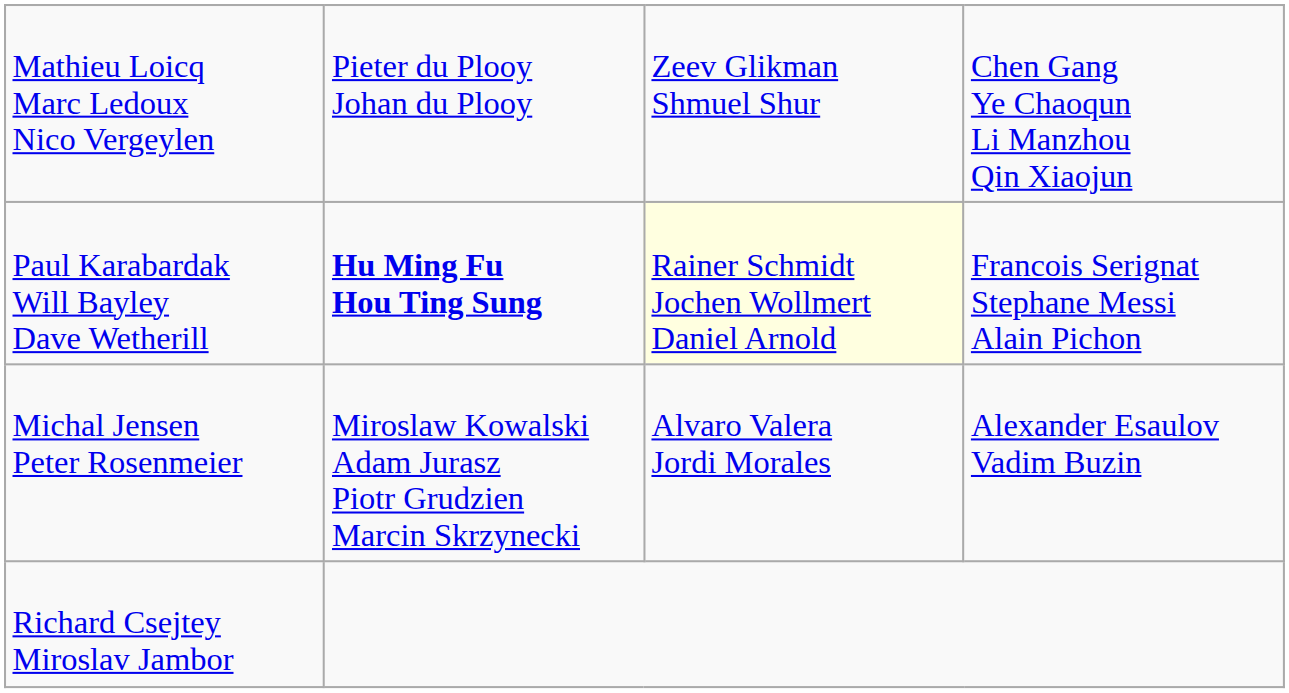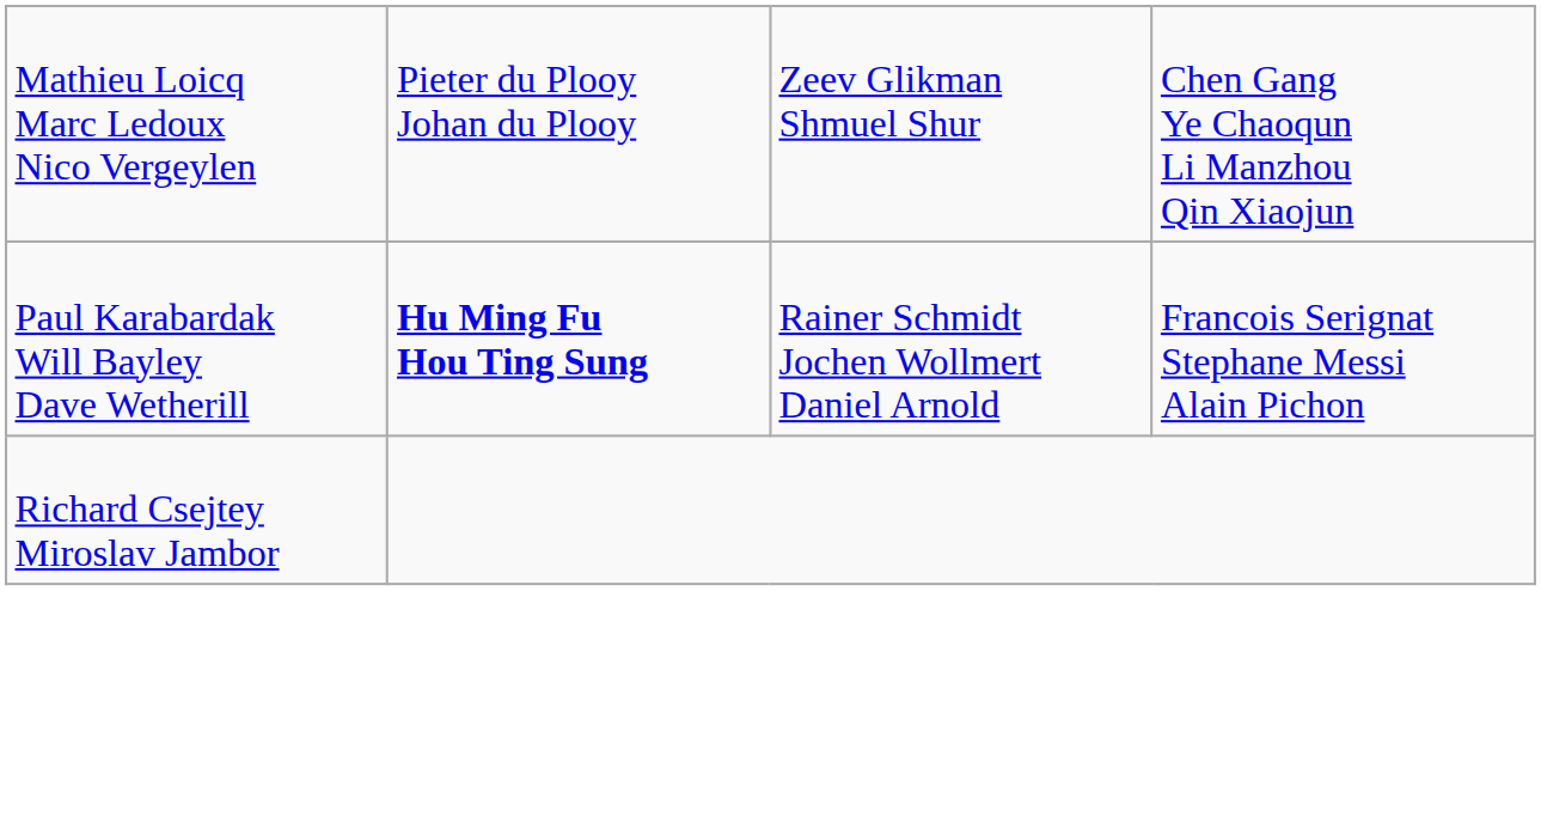 <table class="wikitable">
 <tr>
 <td style="vertical-align:top; width:150px"><br><a href='#'>Mathieu Loicq</a><br><a href='#'>Marc Ledoux</a><br><a href='#'>Nico Vergeylen</a></td>
 <td style="vertical-align:top; width:150px"><br><a href='#'>Pieter du Plooy</a><br><a href='#'>Johan du Plooy</a></td>
 <td style="vertical-align:top; width:150px"><br><a href='#'>Zeev Glikman</a><br><a href='#'>Shmuel Shur</a></td>
 <td style="vertical-align:top; width:150px"><br><a href='#'>Chen Gang</a><br><a href='#'>Ye Chaoqun</a><br><a href='#'>Li Manzhou</a><br><a href='#'>Qin Xiaojun</a></td>
 </tr>
 <tr>
 <td style="vertical-align:top; width:150px"><br><a href='#'>Paul Karabardak</a><br><a href='#'>Will Bayley</a><br><a href='#'>Dave Wetherill</a></td>
 <td style="vertical-align:top; width:150px"><strong><br><a href='#'>Hu Ming Fu</a><br><a href='#'>Hou Ting Sung</a></strong></td>
-<td style="background: lightyellow; vertical-align:top; width:150px"><br><a href='#'>Rainer Schmidt</a><br><a href='#'>Jochen Wollmert</a><br><a href='#'>Daniel Arnold</a></td>
+<td style="vertical-align:top; width:150px"><br><a href='#'>Rainer Schmidt</a><br><a href='#'>Jochen Wollmert</a><br><a href='#'>Daniel Arnold</a></td>
 <td style="vertical-align:top; width:150px"><br><a href='#'>Francois Serignat</a><br><a href='#'>Stephane Messi</a><br><a href='#'>Alain Pichon</a></td>
-</tr>
-<tr>
-<td style="vertical-align:top; width:150px"><br><a href='#'>Michal Jensen</a><br><a href='#'>Peter Rosenmeier</a></td>
-<td style="vertical-align:top; width:150px"><br><a href='#'>Miroslaw Kowalski</a><br><a href='#'>Adam Jurasz</a><br><a href='#'>Piotr Grudzien</a><br><a href='#'>Marcin Skrzynecki</a></td>
-<td style="vertical-align:top; width:150px"><br><a href='#'>Alvaro Valera</a><br><a href='#'>Jordi Morales</a></td>
-<td style="vertical-align:top; width:150px"><br><a href='#'>Alexander Esaulov</a><br><a href='#'>Vadim Buzin</a></td>
 </tr>
 <tr>
 <td style="vertical-align:top; width:150px"><br><a href='#'>Richard Csejtey</a><br><a href='#'>Miroslav Jambor</a></td>
 </tr>
 </table>
